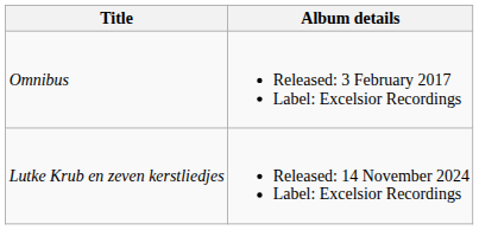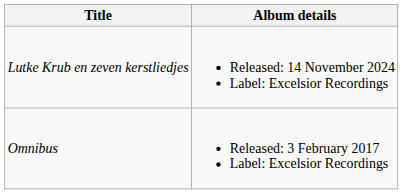 <table class="wikitable">
 <tr>
 <th>Title</th>
 <th>Album details</th>
 </tr>
 <tr>
+<td><em>Lutke Krub en zeven kerstliedjes</em></td>
+<td><br><ul><li>Released: 14 November 2024</li><li>Label: Excelsior Recordings</li></ul></td>
+</tr>
+<tr>
 <td><em>Omnibus</em></td>
 <td><br><ul><li>Released: 3 February 2017</li><li>Label: Excelsior Recordings</li></ul></td>
 </tr>
-<tr>
-<td><em>Lutke Krub en zeven kerstliedjes</em></td>
-<td><br><ul><li>Released: 14 November 2024</li><li>Label: Excelsior Recordings</li></ul></td>
-</tr>
 </table>
